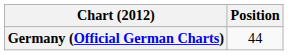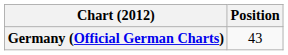 <table class="wikitable plainrowheaders" style="text-align:center;">
 <tr>
 <th>Chart (2012)</th>
 <th>Position</th>
 </tr>
 <tr>
 <th scope="row">Germany (<a href='#'>Official German Charts</a>)</th>
-<td style="text-align:center;">44</td>
+<td style="text-align:center;">43</td>
 </tr>
 </table>
